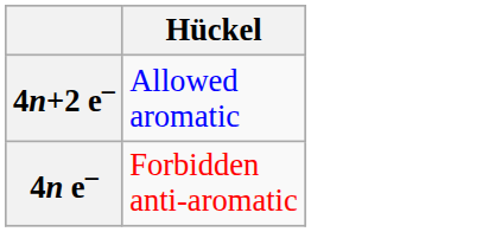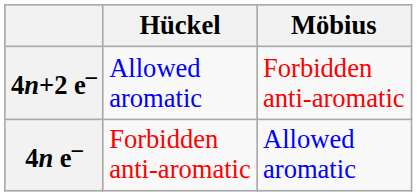 <table class="wikitable floatright">
 <tr>
 <th></th>
 <th>Hückel</th>
+<th>Möbius</th>
 </tr>
 <tr>
 <th>4<em>n</em>+2 e<sup>–</sup></th>
 <td style="color:blue;">Allowed<br>aromatic</td>
+<td style="color:red;">Forbidden<br>anti-aromatic</td>
 </tr>
 <tr>
 <th>4<em>n</em> e<sup>–</sup></th>
 <td style="color:red;">Forbidden<br>anti-aromatic</td>
+<td style="color:blue;">Allowed<br>aromatic</td>
 </tr>
 </table>
